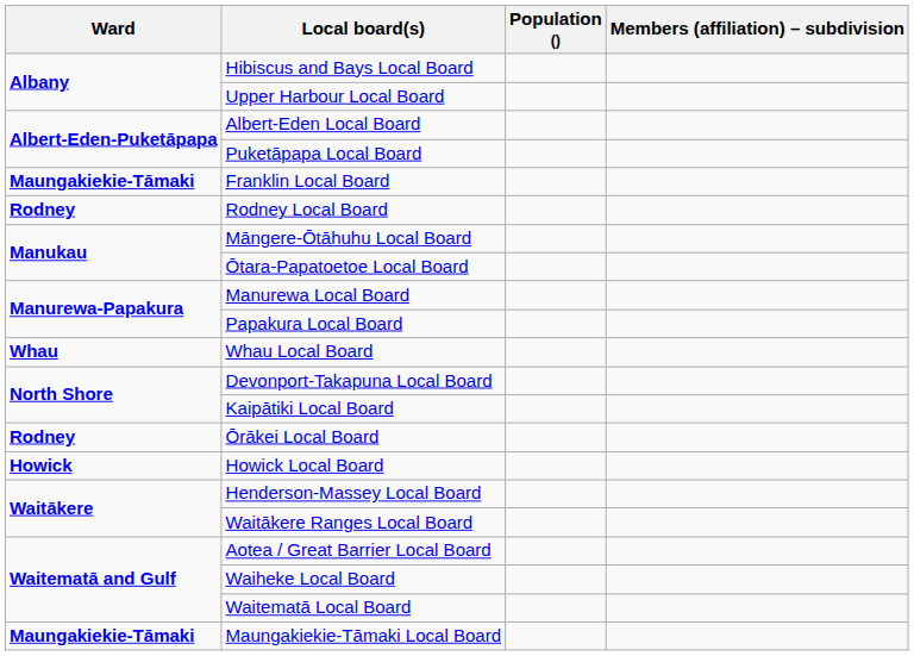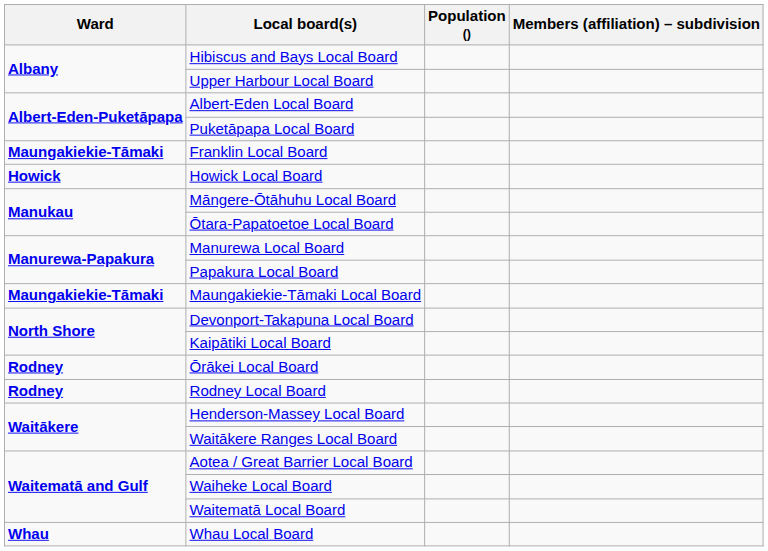 <table class="wikitable">
 <tr>
 <th>Ward</th>
 <th>Local board(s)</th>
 <th>Population<br><small>()</small></th>
 <th>Members (affiliation) – subdivision</th>
 </tr>
 <tr>
 <td rowspan=2><strong><a href='#'>Albany</a></strong></td>
 <td><a href='#'>Hibiscus and Bays Local Board</a></td>
 <td></td>
 <td></td>
 </tr>
 <tr>
 <td><a href='#'>Upper Harbour Local Board</a></td>
 <td></td>
 <td></td>
 </tr>
 <tr>
 <td rowspan=2><a href='#'><strong>Albert-Eden-Puketāpapa</strong></a></td>
 <td><a href='#'>Albert-Eden Local Board</a></td>
 <td></td>
 <td></td>
 </tr>
 <tr>
 <td><a href='#'>Puketāpapa Local Board</a></td>
 <td></td>
 <td></td>
 </tr>
 <tr>
 <td rowspan=1><strong><a href='#'>Maungakiekie-Tāmaki</a></strong></td>
 <td><a href='#'>Franklin Local Board</a></td>
 <td></td>
 <td></td>
 </tr>
 <tr>
-<td rowspan=1><strong><a href='#'>Rodney</a></strong></td>
-<td><a href='#'>Rodney Local Board</a></td>
+<td rowspan=1><strong><a href='#'>Howick</a></strong></td>
+<td><a href='#'>Howick Local Board</a></td>
 <td></td>
 <td></td>
 </tr>
 <tr>
 <td rowspan=2><strong><a href='#'>Manukau</a></strong></td>
 <td><a href='#'>Māngere-Ōtāhuhu Local Board</a></td>
 <td></td>
 <td></td>
 </tr>
 <tr>
 <td><a href='#'>Ōtara-Papatoetoe Local Board</a></td>
 <td></td>
 <td></td>
 </tr>
 <tr>
 <td rowspan=2><strong><a href='#'>Manurewa-Papakura</a></strong></td>
 <td><a href='#'>Manurewa Local Board</a></td>
 <td></td>
 <td></td>
 </tr>
 <tr>
 <td><a href='#'>Papakura Local Board</a></td>
 <td></td>
 <td></td>
 </tr>
 <tr>
-<td rowspan=1><strong><a href='#'>Whau</a></strong></td>
-<td><a href='#'>Whau Local Board</a></td>
-<td></td>
+<td rowspan=1><strong><a href='#'>Maungakiekie-Tāmaki</a></strong></td>
+<td><a href='#'>Maungakiekie-Tāmaki Local Board</a></td>
+<td> </td>
 <td></td>
 </tr>
 <tr>
 <td rowspan=2><strong><a href='#'>North Shore</a></strong></td>
 <td><a href='#'>Devonport-Takapuna Local Board</a></td>
 <td></td>
 <td></td>
 </tr>
 <tr>
 <td><a href='#'>Kaipātiki Local Board</a></td>
 <td></td>
 <td></td>
 </tr>
 <tr>
 <td rowspan=1><strong><a href='#'>Rodney</a></strong></td>
 <td><a href='#'>Ōrākei Local Board</a></td>
 <td></td>
 <td></td>
 </tr>
 <tr>
-<td rowspan=1><strong><a href='#'>Howick</a></strong></td>
-<td><a href='#'>Howick Local Board</a></td>
+<td rowspan=1><strong><a href='#'>Rodney</a></strong></td>
+<td><a href='#'>Rodney Local Board</a></td>
 <td></td>
 <td></td>
 </tr>
 <tr>
 <td rowspan=2><strong><a href='#'>Waitākere</a></strong></td>
 <td><a href='#'>Henderson-Massey Local Board</a></td>
 <td></td>
 <td></td>
 </tr>
 <tr>
 <td><a href='#'>Waitākere Ranges Local Board</a></td>
 <td></td>
 <td></td>
 </tr>
 <tr>
 <td rowspan=3><strong><a href='#'>Waitematā and Gulf</a></strong></td>
 <td><a href='#'>Aotea / Great Barrier Local Board</a></td>
 <td></td>
 <td></td>
 </tr>
 <tr>
 <td><a href='#'>Waiheke Local Board</a></td>
 <td></td>
 <td></td>
 </tr>
 <tr>
 <td><a href='#'>Waitematā Local Board</a></td>
 <td></td>
 <td></td>
 </tr>
 <tr>
-<td rowspan=1><strong><a href='#'>Maungakiekie-Tāmaki</a></strong></td>
-<td><a href='#'>Maungakiekie-Tāmaki Local Board</a></td>
-<td> </td>
+<td rowspan=1><strong><a href='#'>Whau</a></strong></td>
+<td><a href='#'>Whau Local Board</a></td>
+<td></td>
 <td></td>
 </tr>
 </table>
